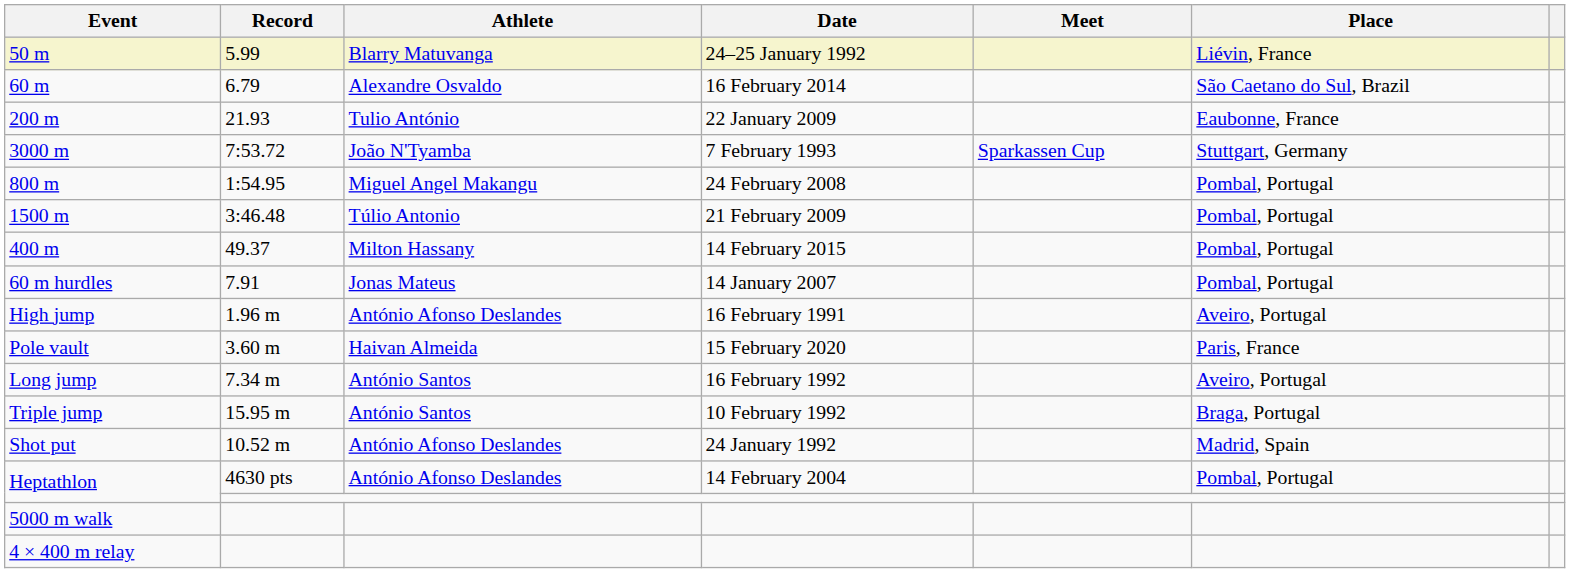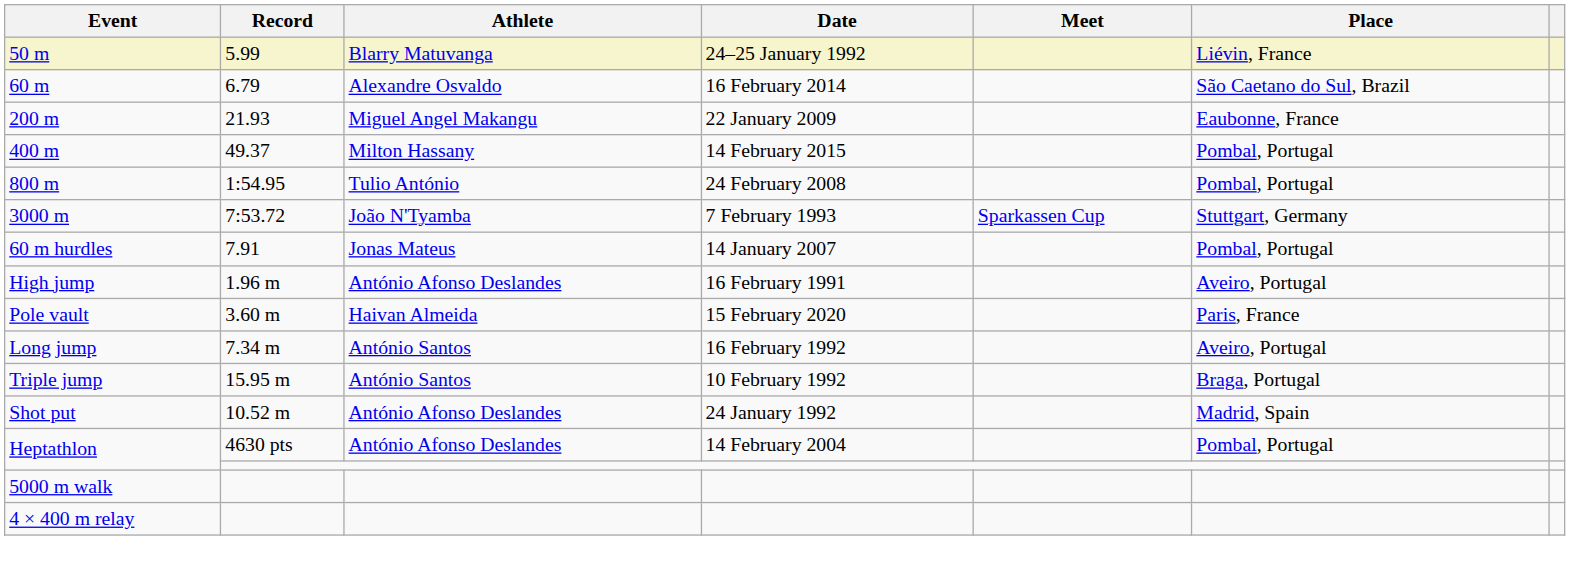 <table class="wikitable" style="font-size:95%; width: 95%;">
 <tr>
 <th>Event</th>
 <th>Record</th>
 <th>Athlete</th>
 <th>Date</th>
 <th>Meet</th>
 <th>Place</th>
 <th></th>
 </tr>
 <tr style="background:#f6F5CE;">
 <td><a href='#'>50 m</a></td>
 <td>5.99</td>
 <td><a href='#'>Blarry Matuvanga</a></td>
 <td>24–25 January 1992</td>
 <td></td>
 <td><a href='#'>Liévin</a>, France</td>
 <td></td>
 </tr>
 <tr>
 <td><a href='#'>60 m</a></td>
 <td>6.79</td>
 <td><a href='#'>Alexandre Osvaldo</a></td>
 <td>16 February 2014</td>
 <td></td>
 <td><a href='#'>São Caetano do Sul</a>, Brazil</td>
 <td></td>
 </tr>
 <tr>
 <td><a href='#'>200 m</a></td>
 <td>21.93</td>
-<td><a href='#'>Tulio António</a></td>
+<td><a href='#'>Miguel Angel Makangu</a></td>
 <td>22 January 2009</td>
 <td></td>
 <td><a href='#'>Eaubonne</a>, France</td>
+<td></td>
+</tr>
+<tr>
+<td><a href='#'>400 m</a></td>
+<td>49.37</td>
+<td><a href='#'>Milton Hassany</a></td>
+<td>14 February 2015</td>
+<td></td>
+<td><a href='#'>Pombal</a>, Portugal</td>
+<td></td>
+</tr>
+<tr>
+<td><a href='#'>800 m</a></td>
+<td>1:54.95</td>
+<td><a href='#'>Tulio António</a></td>
+<td>24 February 2008</td>
+<td></td>
+<td><a href='#'>Pombal</a>, Portugal</td>
 <td></td>
 </tr>
 <tr>
 <td><a href='#'>3000 m</a></td>
 <td>7:53.72</td>
 <td><a href='#'>João N'Tyamba</a></td>
 <td>7 February 1993</td>
 <td><a href='#'>Sparkassen Cup</a></td>
 <td><a href='#'>Stuttgart</a>, Germany</td>
-<td></td>
-</tr>
-<tr>
-<td><a href='#'>800 m</a></td>
-<td>1:54.95</td>
-<td><a href='#'>Miguel Angel Makangu</a></td>
-<td>24 February 2008</td>
-<td></td>
-<td><a href='#'>Pombal</a>, Portugal</td>
-<td></td>
-</tr>
-<tr>
-<td><a href='#'>1500 m</a></td>
-<td>3:46.48</td>
-<td><a href='#'>Túlio Antonio</a></td>
-<td>21 February 2009</td>
-<td></td>
-<td><a href='#'>Pombal</a>, Portugal</td>
-<td></td>
-</tr>
-<tr>
-<td><a href='#'>400 m</a></td>
-<td>49.37</td>
-<td><a href='#'>Milton Hassany</a></td>
-<td>14 February 2015</td>
-<td></td>
-<td><a href='#'>Pombal</a>, Portugal</td>
 <td></td>
 </tr>
 <tr>
 <td><a href='#'>60 m hurdles</a></td>
 <td>7.91</td>
 <td><a href='#'>Jonas Mateus</a></td>
 <td>14 January 2007</td>
 <td></td>
 <td><a href='#'>Pombal</a>, Portugal</td>
 <td></td>
 </tr>
 <tr>
 <td><a href='#'>High jump</a></td>
 <td>1.96 m</td>
 <td><a href='#'>António Afonso Deslandes</a></td>
 <td>16 February 1991</td>
 <td></td>
 <td><a href='#'>Aveiro</a>, Portugal</td>
 <td></td>
 </tr>
 <tr>
 <td><a href='#'>Pole vault</a></td>
 <td>3.60 m</td>
 <td><a href='#'>Haivan Almeida</a></td>
 <td>15 February 2020</td>
 <td></td>
 <td><a href='#'>Paris</a>, France</td>
 <td></td>
 </tr>
 <tr>
 <td><a href='#'>Long jump</a></td>
 <td>7.34 m</td>
 <td><a href='#'>António Santos</a></td>
 <td>16 February 1992</td>
 <td></td>
 <td><a href='#'>Aveiro</a>, Portugal</td>
 <td></td>
 </tr>
 <tr>
 <td><a href='#'>Triple jump</a></td>
 <td>15.95 m</td>
 <td><a href='#'>António Santos</a></td>
 <td>10 February 1992</td>
 <td></td>
 <td><a href='#'>Braga</a>, Portugal</td>
 <td></td>
 </tr>
 <tr>
 <td><a href='#'>Shot put</a></td>
 <td>10.52 m</td>
 <td><a href='#'>António Afonso Deslandes</a></td>
 <td>24 January 1992</td>
 <td></td>
 <td><a href='#'>Madrid</a>, Spain</td>
 <td></td>
 </tr>
 <tr>
 <td rowspan=2><a href='#'>Heptathlon</a></td>
 <td>4630 pts</td>
 <td><a href='#'>António Afonso Deslandes</a></td>
 <td>14 February 2004</td>
 <td></td>
 <td><a href='#'>Pombal</a>, Portugal</td>
 <td></td>
 </tr>
 <tr>
 <td colspan=5></td>
 <td></td>
 </tr>
 <tr>
 <td><a href='#'>5000 m walk</a></td>
 <td></td>
 <td></td>
 <td></td>
 <td></td>
 <td></td>
 <td></td>
 </tr>
 <tr>
 <td><a href='#'>4 × 400 m relay</a></td>
 <td></td>
 <td></td>
 <td></td>
 <td></td>
 <td></td>
 <td></td>
 </tr>
 </table>
